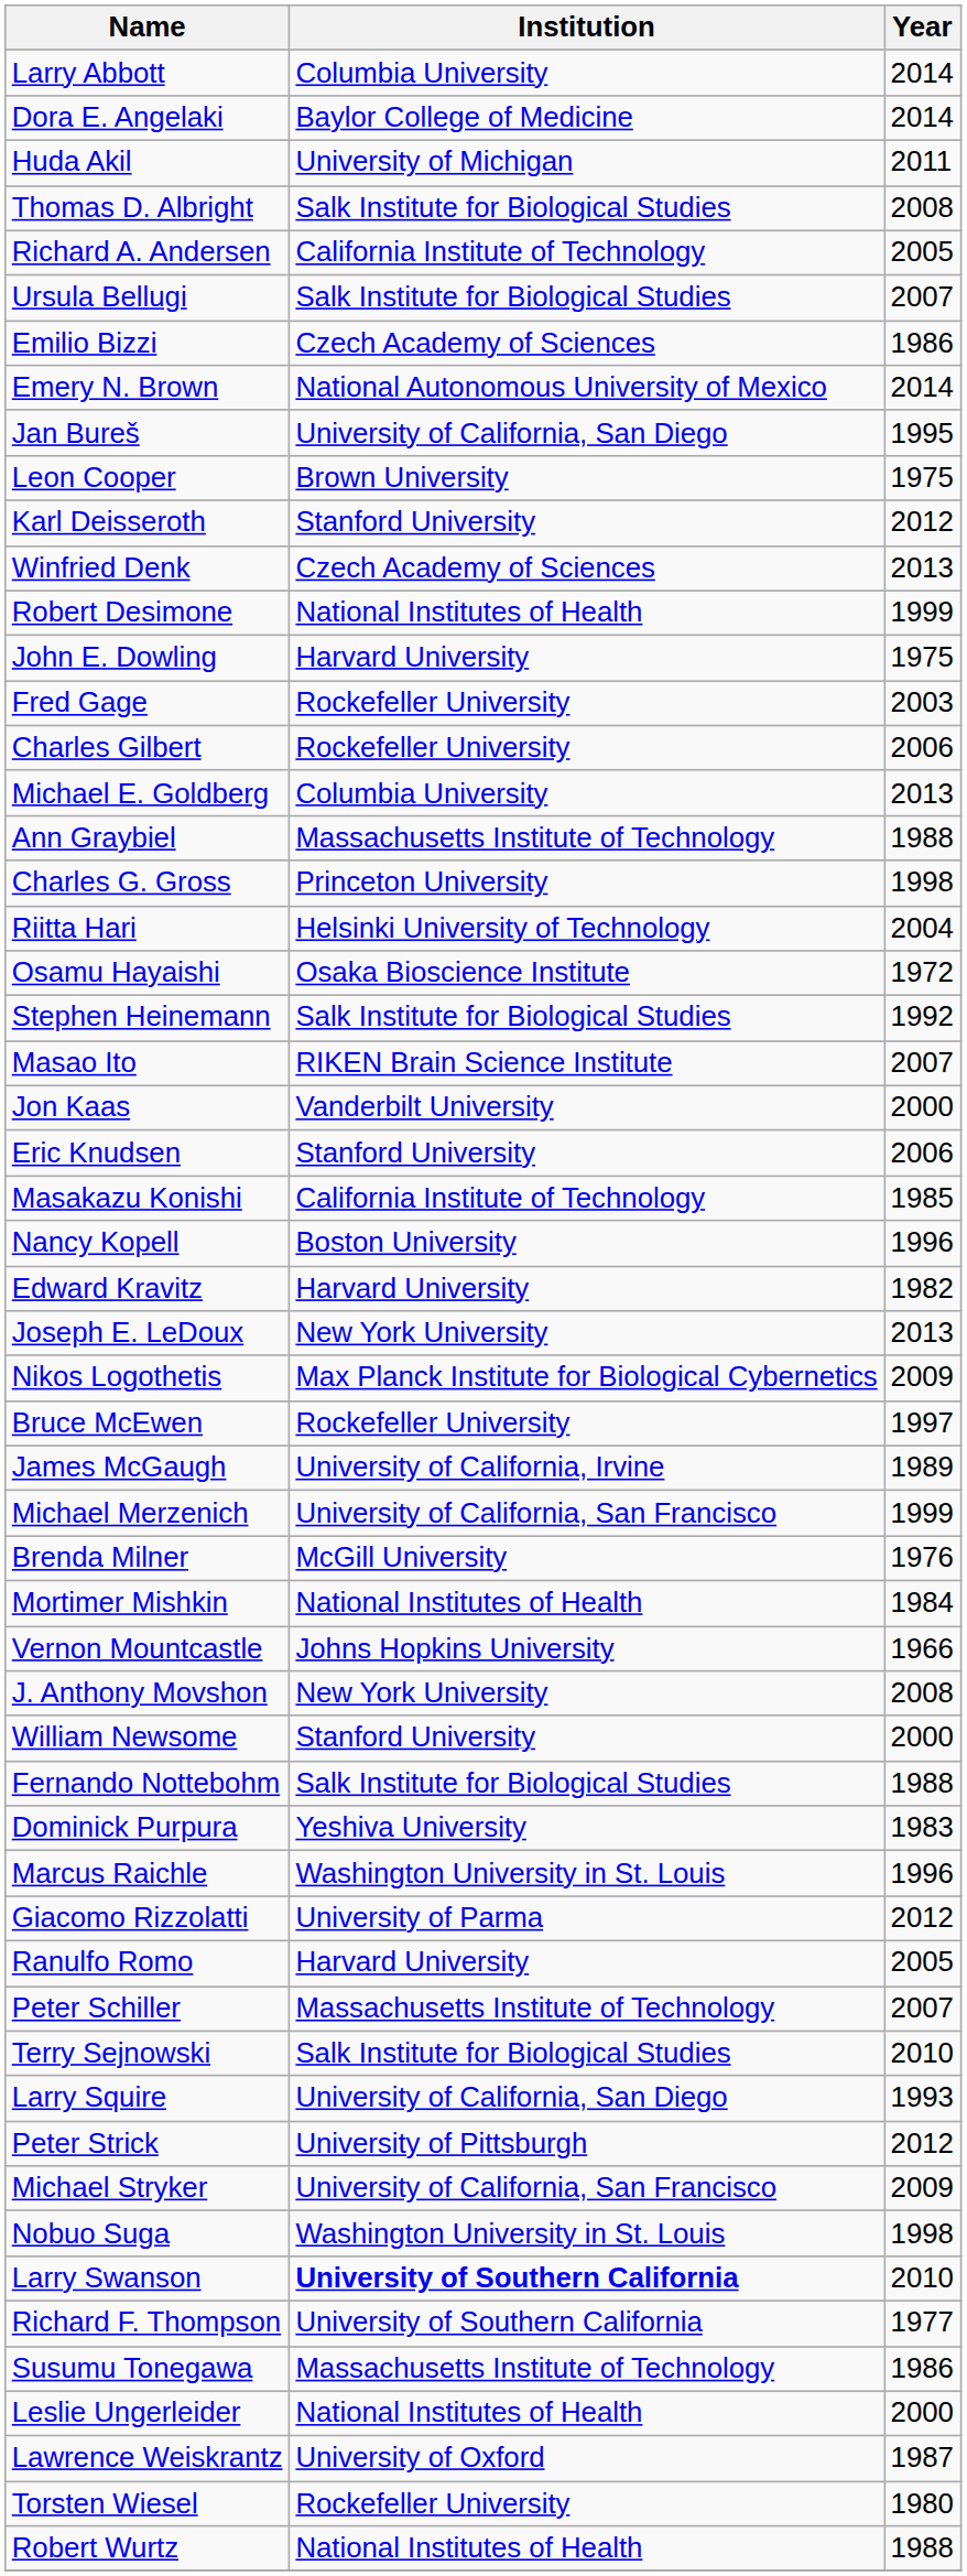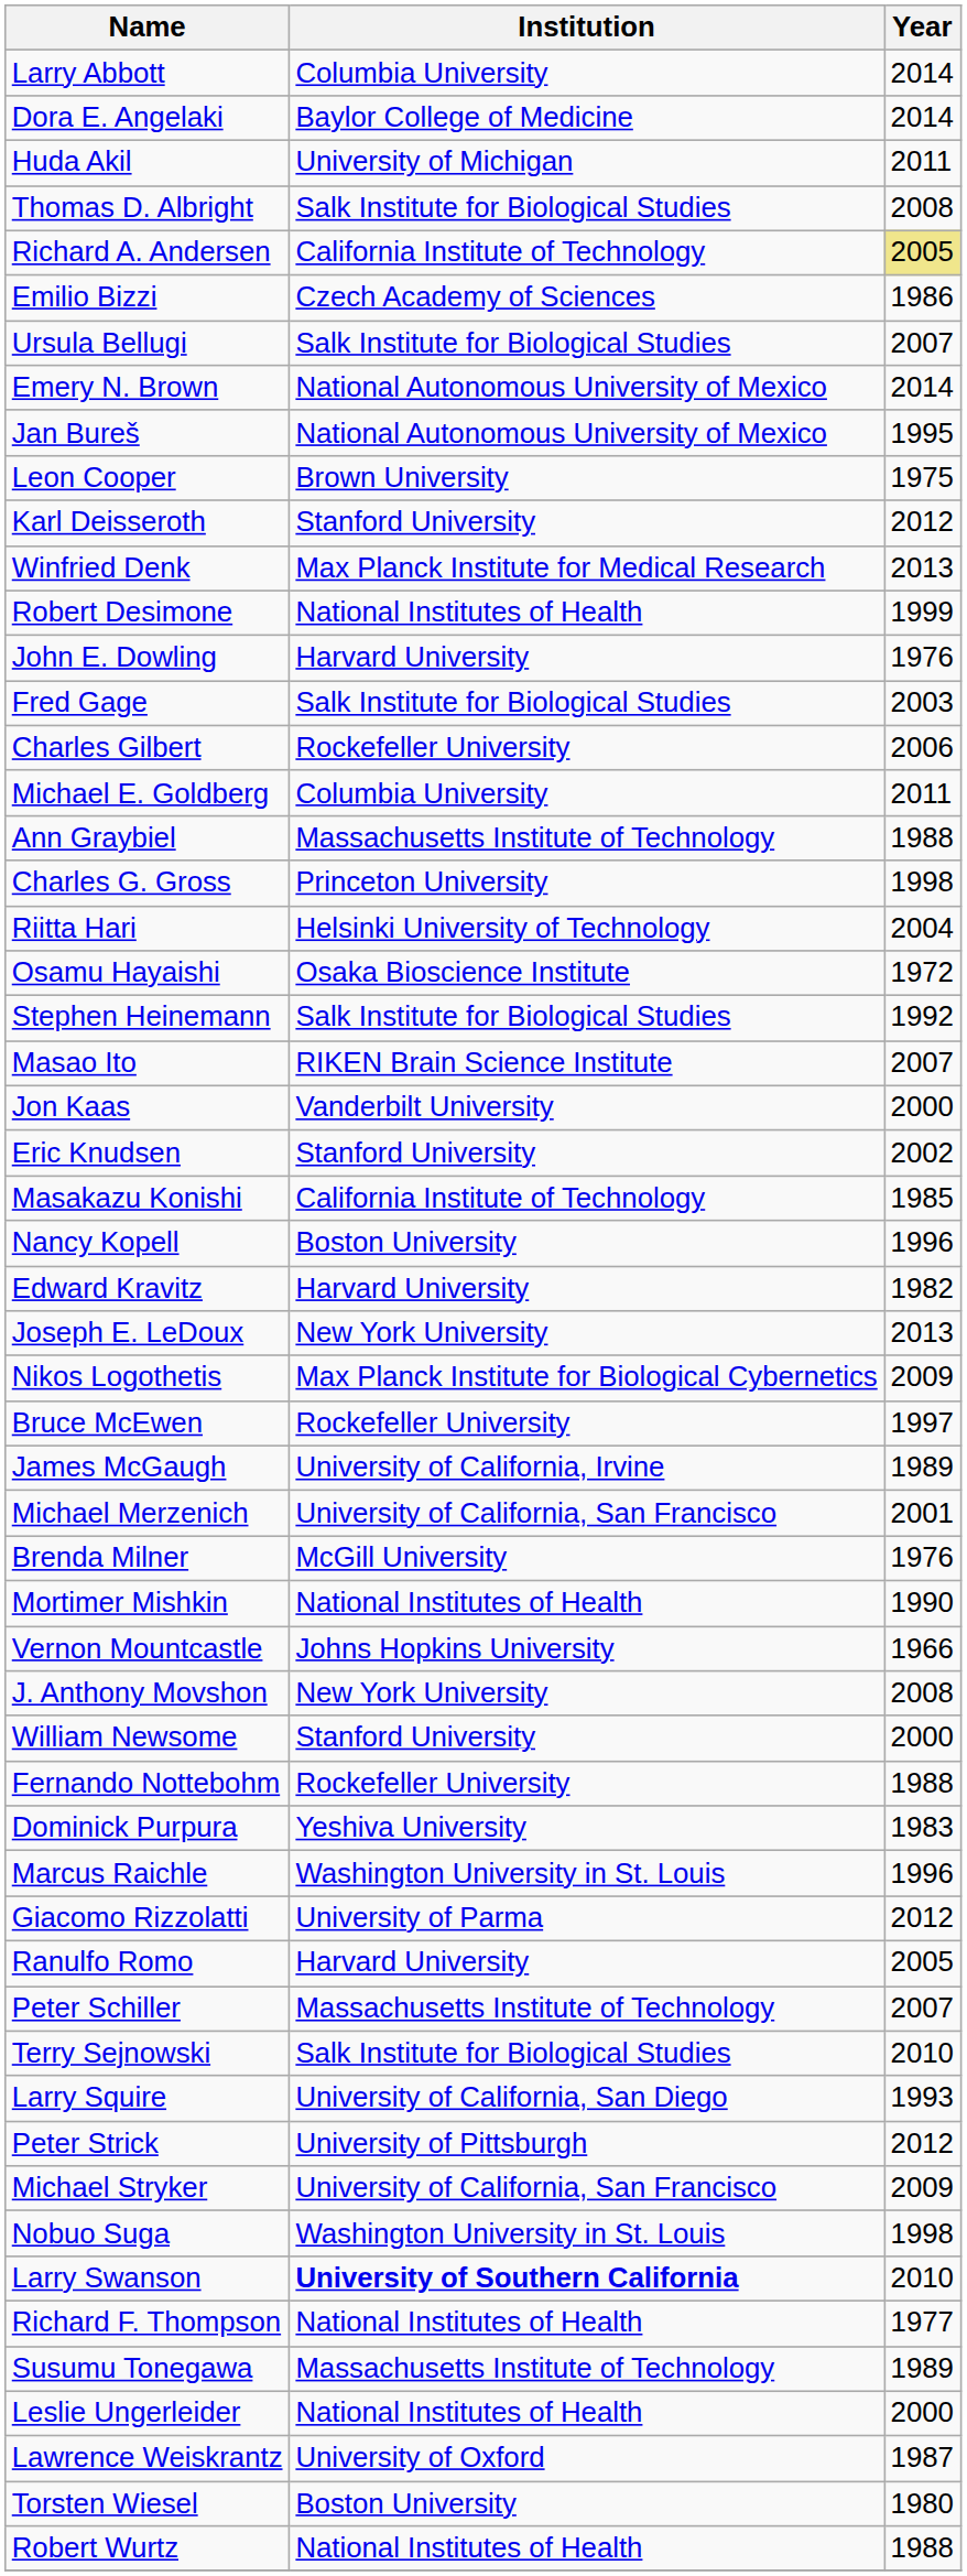 <table class="wikitable sortable">
 <tr>
 <th>Name</th>
 <th>Institution</th>
 <th>Year</th>
 </tr>
 <tr>
 <td><a href='#'>Larry Abbott</a></td>
 <td><a href='#'>Columbia University</a></td>
 <td>2014</td>
 </tr>
 <tr --->
 <td><a href='#'>Dora E. Angelaki</a></td>
 <td><a href='#'>Baylor College of Medicine</a></td>
 <td>2014</td>
 </tr>
 <tr --->
 <td><a href='#'>Huda Akil</a></td>
 <td><a href='#'>University of Michigan</a></td>
 <td>2011</td>
 </tr>
 <tr --->
 <td><a href='#'>Thomas D. Albright</a></td>
 <td><a href='#'>Salk Institute for Biological Studies</a></td>
 <td>2008</td>
 </tr>
 <tr --->
 <td><a href='#'>Richard A. Andersen</a></td>
 <td><a href='#'>California Institute of Technology</a></td>
-<td>2005</td>
+<td style="background: khaki;">2005</td>
+</tr>
+<tr --->
+<td><a href='#'>Emilio Bizzi</a></td>
+<td><a href='#'>Czech Academy of Sciences</a></td>
+<td>1986</td>
 </tr>
 <tr --->
 <td><a href='#'>Ursula Bellugi</a></td>
 <td><a href='#'>Salk Institute for Biological Studies</a></td>
 <td>2007</td>
-</tr>
-<tr --->
-<td><a href='#'>Emilio Bizzi</a></td>
-<td><a href='#'>Czech Academy of Sciences</a></td>
-<td>1986</td>
 </tr>
 <tr --->
 <td><a href='#'>Emery N. Brown</a></td>
 <td><a href='#'>National Autonomous University of Mexico</a></td>
 <td>2014</td>
 </tr>
 <tr --->
 <td><a href='#'>Jan Bureš</a></td>
-<td><a href='#'>University of California, San Diego</a></td>
+<td><a href='#'>National Autonomous University of Mexico</a></td>
 <td>1995</td>
 </tr>
 <tr --->
 <td><a href='#'>Leon Cooper</a></td>
 <td><a href='#'>Brown University</a></td>
 <td>1975</td>
 </tr>
 <tr --->
 <td><a href='#'>Karl Deisseroth</a></td>
 <td><a href='#'>Stanford University</a></td>
 <td>2012</td>
 </tr>
 <tr --->
 <td><a href='#'>Winfried Denk</a></td>
-<td><a href='#'>Czech Academy of Sciences</a></td>
+<td><a href='#'>Max Planck Institute for Medical Research</a></td>
 <td>2013</td>
 </tr>
 <tr --->
 <td><a href='#'>Robert Desimone</a></td>
 <td><a href='#'>National Institutes of Health</a></td>
 <td>1999</td>
 </tr>
 <tr --->
 <td><a href='#'>John E. Dowling</a></td>
 <td><a href='#'>Harvard University</a></td>
-<td>1975</td>
+<td>1976</td>
 </tr>
 <tr --->
 <td><a href='#'>Fred Gage</a></td>
-<td><a href='#'>Rockefeller University</a></td>
+<td><a href='#'>Salk Institute for Biological Studies</a></td>
 <td>2003</td>
 </tr>
 <tr --->
 <td><a href='#'>Charles Gilbert</a></td>
 <td><a href='#'>Rockefeller University</a></td>
 <td>2006</td>
 </tr>
 <tr --->
 <td><a href='#'>Michael E. Goldberg</a></td>
 <td><a href='#'>Columbia University</a></td>
-<td>2013</td>
+<td>2011</td>
 </tr>
 <tr --->
 <td><a href='#'>Ann Graybiel</a></td>
 <td><a href='#'>Massachusetts Institute of Technology</a></td>
 <td>1988</td>
 </tr>
 <tr --->
 <td><a href='#'>Charles G. Gross</a></td>
 <td><a href='#'>Princeton University</a></td>
 <td>1998</td>
 </tr>
 <tr --->
 <td><a href='#'>Riitta Hari</a></td>
 <td><a href='#'>Helsinki University of Technology</a></td>
 <td>2004</td>
 </tr>
 <tr --->
 <td><a href='#'>Osamu Hayaishi</a></td>
 <td><a href='#'>Osaka Bioscience Institute</a></td>
 <td>1972</td>
 </tr>
 <tr --->
 <td><a href='#'>Stephen Heinemann</a></td>
 <td><a href='#'>Salk Institute for Biological Studies</a></td>
 <td>1992</td>
 </tr>
 <tr --->
 <td><a href='#'>Masao Ito</a></td>
 <td><a href='#'>RIKEN Brain Science Institute</a></td>
 <td>2007</td>
 </tr>
 <tr --->
 <td><a href='#'>Jon Kaas</a></td>
 <td><a href='#'>Vanderbilt University</a></td>
 <td>2000</td>
 </tr>
 <tr --->
 <td><a href='#'>Eric Knudsen</a></td>
 <td><a href='#'>Stanford University</a></td>
-<td>2006</td>
+<td>2002</td>
 </tr>
 <tr --->
 <td><a href='#'>Masakazu Konishi</a></td>
 <td><a href='#'>California Institute of Technology</a></td>
 <td>1985</td>
 </tr>
 <tr --->
 <td><a href='#'>Nancy Kopell</a></td>
 <td><a href='#'>Boston University</a></td>
 <td>1996</td>
 </tr>
 <tr --->
 <td><a href='#'>Edward Kravitz</a></td>
 <td><a href='#'>Harvard University</a></td>
 <td>1982</td>
 </tr>
 <tr --->
 <td><a href='#'>Joseph E. LeDoux</a></td>
 <td><a href='#'>New York University</a></td>
 <td>2013</td>
 </tr>
 <tr --->
 <td><a href='#'>Nikos Logothetis</a></td>
 <td><a href='#'>Max Planck Institute for Biological Cybernetics</a></td>
 <td>2009</td>
 </tr>
 <tr --->
 <td><a href='#'>Bruce McEwen</a></td>
 <td><a href='#'>Rockefeller University</a></td>
 <td>1997</td>
 </tr>
 <tr --->
 <td><a href='#'>James McGaugh</a></td>
 <td><a href='#'>University of California, Irvine</a></td>
 <td>1989</td>
 </tr>
 <tr --->
 <td><a href='#'>Michael Merzenich</a></td>
 <td><a href='#'>University of California, San Francisco</a></td>
-<td>1999</td>
+<td>2001</td>
 </tr>
 <tr --->
 <td><a href='#'>Brenda Milner</a></td>
 <td><a href='#'>McGill University</a></td>
 <td>1976</td>
 </tr>
 <tr --->
 <td><a href='#'>Mortimer Mishkin</a></td>
 <td><a href='#'>National Institutes of Health</a></td>
-<td>1984</td>
+<td>1990</td>
 </tr>
 <tr --->
 <td><a href='#'>Vernon Mountcastle</a></td>
 <td><a href='#'>Johns Hopkins University</a></td>
 <td>1966</td>
 </tr>
 <tr --->
 <td><a href='#'>J. Anthony Movshon</a></td>
 <td><a href='#'>New York University</a></td>
 <td>2008</td>
 </tr>
 <tr --->
 <td><a href='#'>William Newsome</a></td>
 <td><a href='#'>Stanford University</a></td>
 <td>2000</td>
 </tr>
 <tr --->
 <td><a href='#'>Fernando Nottebohm</a></td>
-<td><a href='#'>Salk Institute for Biological Studies</a></td>
+<td><a href='#'>Rockefeller University</a></td>
 <td>1988</td>
 </tr>
 <tr --->
 <td><a href='#'>Dominick Purpura</a></td>
 <td><a href='#'>Yeshiva University</a></td>
 <td>1983</td>
 </tr>
 <tr --->
 <td><a href='#'>Marcus Raichle</a></td>
 <td><a href='#'>Washington University in St. Louis</a></td>
 <td>1996</td>
 </tr>
 <tr --->
 <td><a href='#'>Giacomo Rizzolatti</a></td>
 <td><a href='#'>University of Parma</a></td>
 <td>2012</td>
 </tr>
 <tr --->
 <td><a href='#'>Ranulfo Romo</a></td>
 <td><a href='#'>Harvard University</a></td>
 <td>2005</td>
 </tr>
 <tr --->
 <td><a href='#'>Peter Schiller</a></td>
 <td><a href='#'>Massachusetts Institute of Technology</a></td>
 <td>2007</td>
 </tr>
 <tr --->
 <td><a href='#'>Terry Sejnowski</a></td>
 <td><a href='#'>Salk Institute for Biological Studies</a></td>
 <td>2010</td>
 </tr>
 <tr --->
 <td><a href='#'>Larry Squire</a></td>
 <td><a href='#'>University of California, San Diego</a></td>
 <td>1993</td>
 </tr>
 <tr --->
 <td><a href='#'>Peter Strick</a></td>
 <td><a href='#'>University of Pittsburgh</a></td>
 <td>2012</td>
 </tr>
 <tr --->
 <td><a href='#'>Michael Stryker</a></td>
 <td><a href='#'>University of California, San Francisco</a></td>
 <td>2009</td>
 </tr>
 <tr --->
 <td><a href='#'>Nobuo Suga</a></td>
 <td><a href='#'>Washington University in St. Louis</a></td>
 <td>1998</td>
 </tr>
 <tr --->
 <td><a href='#'>Larry Swanson</a></td>
 <td><strong><a href='#'>University of Southern California</a></strong></td>
 <td>2010</td>
 </tr>
 <tr --->
 <td><a href='#'>Richard F. Thompson</a></td>
-<td><a href='#'>University of Southern California</a></td>
+<td><a href='#'>National Institutes of Health</a></td>
 <td>1977</td>
 </tr>
 <tr --->
 <td><a href='#'>Susumu Tonegawa</a></td>
 <td><a href='#'>Massachusetts Institute of Technology</a></td>
-<td>1986</td>
+<td>1989</td>
 </tr>
 <tr --->
 <td><a href='#'>Leslie Ungerleider</a></td>
 <td><a href='#'>National Institutes of Health</a></td>
 <td>2000</td>
 </tr>
 <tr --->
 <td><a href='#'>Lawrence Weiskrantz</a></td>
 <td><a href='#'>University of Oxford</a></td>
 <td>1987</td>
 </tr>
 <tr --->
 <td><a href='#'>Torsten Wiesel</a></td>
-<td><a href='#'>Rockefeller University</a></td>
+<td><a href='#'>Boston University</a></td>
 <td>1980</td>
 </tr>
 <tr --->
 <td><a href='#'>Robert Wurtz</a></td>
 <td><a href='#'>National Institutes of Health</a></td>
 <td>1988</td>
 </tr>
 <tr --->
 </tr>
 </table>
